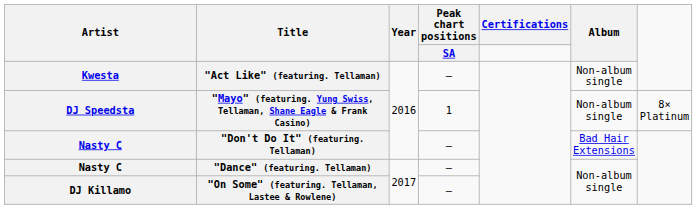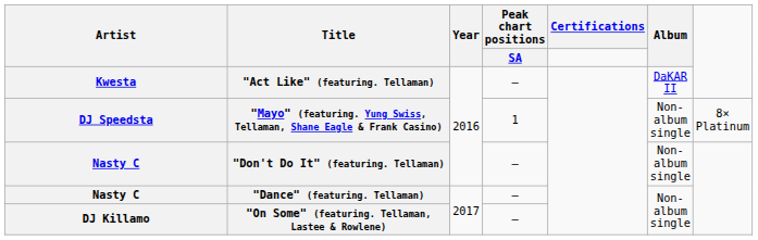 <table class="wikitable plainrowheaders" style="text-align:center;">
 <tr>
 <th rowspan="2" scope="col" style="width:20em;">Artist</th>
 <th rowspan="2" scope="col" style="width:20em;">Title</th>
 <th rowspan="2" scope="col">Year</th>
 <th colspan="1" scope="col">Peak chart positions</th>
 <th scope="col"><a href='#'>Certifications</a></th>
 <th rowspan="2" scope="col">Album</th>
 </tr>
 <tr>
 <th scope="col" style="width:3em;"><a href='#'>SA</a></th>
 </tr>
 <tr>
 <th scope="row"><a href='#'>Kwesta</a></th>
 <th scope="row">"Act Like"  <small>(featuring. Tellaman)</small></th>
 <td rowspan="3">2016</td>
 <td>—</td>
 <td rowspan="5"></td>
-<td>Non-album single</td>
+<td><a href='#'>DaKAR II</a></td>
 </tr>
 <tr>
 <th scope="row"><a href='#'>DJ Speedsta</a></th>
 <th scope="row">"<a href='#'>Mayo</a>" <small>(featuring. <a href='#'>Yung Swiss</a>, Tellaman, <a href='#'>Shane Eagle</a> & Frank Casino)</small></th>
 <td>1</td>
 <td>Non-album single</td>
 <td>8× Platinum</td>
 </tr>
 <tr>
 <th scope="row"><a href='#'>Nasty C</a></th>
 <th scope="row">"Don't Do It" <small>(featuring. Tellaman)</small></th>
 <td>—</td>
-<td><a href='#'>Bad Hair Extensions</a></td>
+<td>Non-album single</td>
 </tr>
 <tr>
 <th scope="row">Nasty C</th>
 <th scope="row">"Dance" <small>(featuring. Tellaman)</small></th>
 <td rowspan="2">2017</td>
 <td>—</td>
 <td rowspan="2">Non-album single</td>
 </tr>
 <tr>
 <th scope="row">DJ Killamo</th>
 <th scope="row">"On Some" <small>(featuring. Tellaman, Lastee & Rowlene)</small></th>
 <td>—</td>
 </tr>
 </table>
